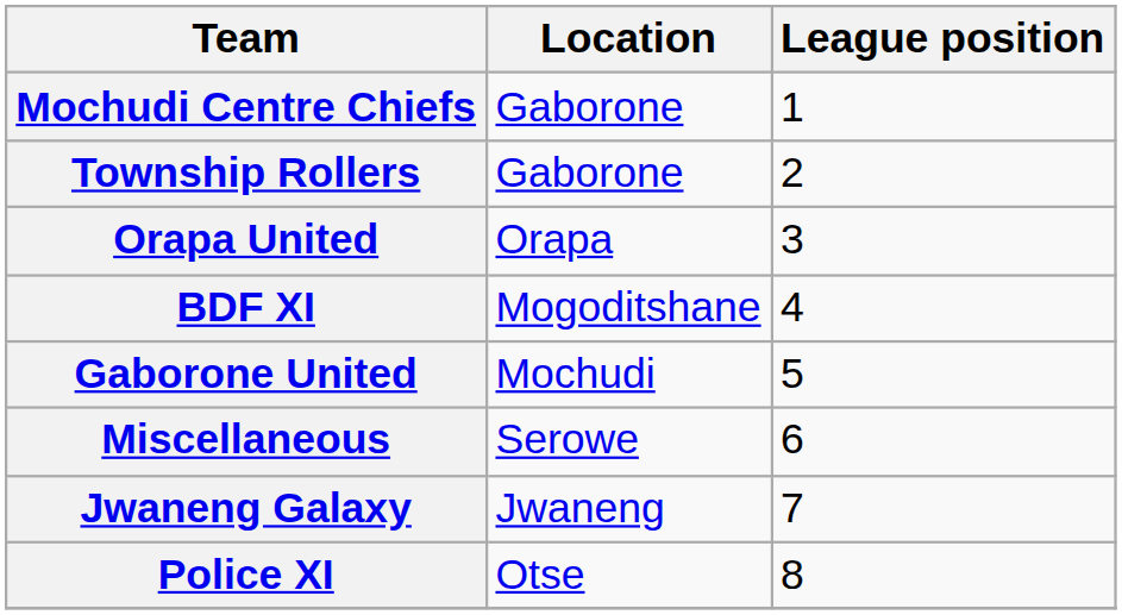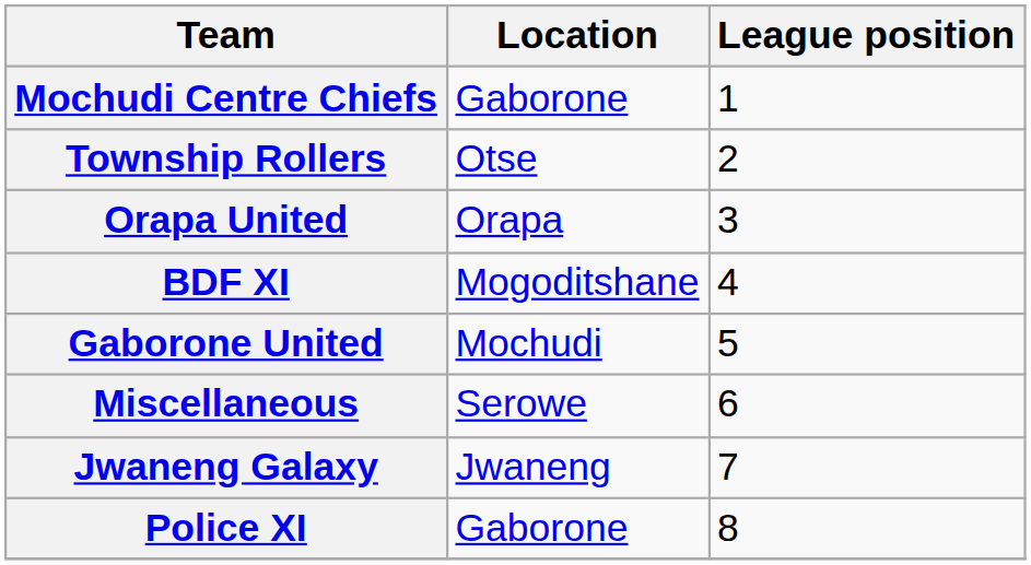 <table class="wikitable sortable plainrowheaders">
 <tr>
 <th scope="col">Team</th>
 <th scope="col">Location</th>
 <th scope="col">League position</th>
 </tr>
 <tr>
 <th scope="row"><a href='#'>Mochudi Centre Chiefs</a></th>
 <td><a href='#'>Gaborone</a></td>
 <td>1</td>
 </tr>
 <tr>
 <th scope="row"><a href='#'>Township Rollers</a></th>
-<td><a href='#'>Gaborone</a></td>
+<td><a href='#'>Otse</a></td>
 <td>2</td>
 </tr>
 <tr>
 <th scope="row"><a href='#'>Orapa United</a></th>
 <td><a href='#'>Orapa</a></td>
 <td>3</td>
 </tr>
 <tr>
 <th scope="row"><a href='#'>BDF XI</a></th>
 <td><a href='#'>Mogoditshane</a></td>
 <td>4</td>
 </tr>
 <tr>
 <th scope="row"><a href='#'>Gaborone United</a></th>
 <td><a href='#'>Mochudi</a></td>
 <td>5</td>
 </tr>
 <tr>
 <th scope="row"><a href='#'>Miscellaneous</a></th>
 <td><a href='#'>Serowe</a></td>
 <td>6</td>
 </tr>
 <tr>
 <th scope="row"><a href='#'>Jwaneng Galaxy</a></th>
 <td><a href='#'>Jwaneng</a></td>
 <td>7</td>
 </tr>
 <tr>
 <th scope="row"><a href='#'>Police XI</a></th>
-<td><a href='#'>Otse</a></td>
+<td><a href='#'>Gaborone</a></td>
 <td>8</td>
 </tr>
 <tr>
 </tr>
 </table>
